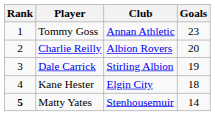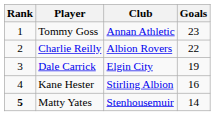 <table class="wikitable" style="text-align:center">
 <tr>
 <th>Rank</th>
 <th>Player</th>
 <th>Club</th>
 <th>Goals</th>
 </tr>
 <tr>
 <td>1</td>
 <td align="left"> Tommy Goss</td>
 <td align="left"><a href='#'>Annan Athletic</a></td>
 <td>23</td>
 </tr>
 <tr>
 <td>2</td>
 <td align="left"> <a href='#'>Charlie Reilly</a></td>
 <td align="left"><a href='#'>Albion Rovers</a></td>
-<td>20</td>
+<td>22</td>
 </tr>
 <tr>
 <td>3</td>
 <td align="left"> <a href='#'>Dale Carrick</a></td>
-<td align="left"><a href='#'>Stirling Albion</a></td>
+<td align="left"><a href='#'>Elgin City</a></td>
 <td>19</td>
 </tr>
 <tr>
 <td>4</td>
 <td align="left"> Kane Hester</td>
-<td align="left"><a href='#'>Elgin City</a></td>
-<td>18</td>
+<td align="left"><a href='#'>Stirling Albion</a></td>
+<td>16</td>
 </tr>
 <tr>
 <td><strong>5</strong></td>
 <td align="left"> Matty Yates</td>
 <td align="left"><a href='#'>Stenhousemuir</a></td>
 <td>14</td>
 </tr>
 </table>
